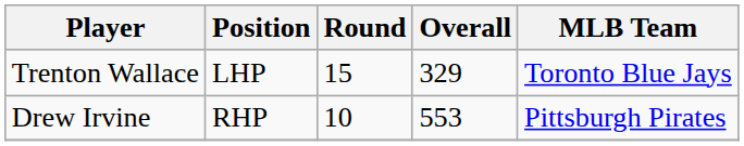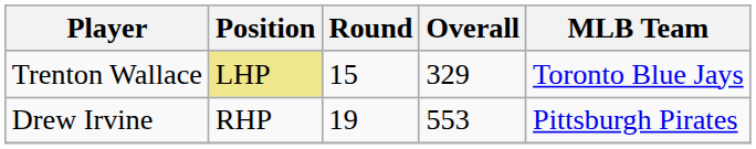 <table class="wikitable">
 <tr>
 <th>Player</th>
 <th>Position</th>
 <th>Round</th>
 <th>Overall</th>
 <th>MLB Team</th>
 </tr>
 <tr>
 <td>Trenton Wallace</td>
-<td>LHP</td>
+<td style="background: khaki;">LHP</td>
 <td>15</td>
 <td>329</td>
 <td><a href='#'>Toronto Blue Jays</a></td>
 </tr>
 <tr>
 <td>Drew Irvine</td>
 <td>RHP</td>
-<td>10</td>
+<td>19</td>
 <td>553</td>
 <td><a href='#'>Pittsburgh Pirates</a></td>
 </tr>
 <tr>
 </tr>
 </table>
